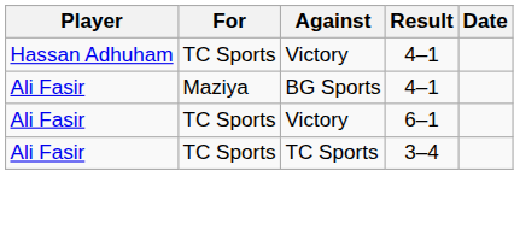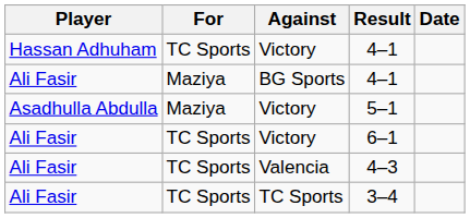 <table class="wikitable">
 <tr>
 <th>Player</th>
 <th>For</th>
 <th>Against</th>
 <th>Result</th>
 <th>Date</th>
 </tr>
 <tr>
 <td> <a href='#'>Hassan Adhuham</a></td>
 <td>TC Sports</td>
 <td>Victory</td>
 <td align="center">4–1</td>
 <td></td>
 </tr>
 <tr>
 <td> <a href='#'>Ali Fasir</a></td>
 <td>Maziya</td>
 <td>BG Sports</td>
 <td align="center">4–1</td>
 <td></td>
 </tr>
 <tr>
+<td> <a href='#'>Asadhulla Abdulla</a></td>
+<td>Maziya</td>
+<td>Victory</td>
+<td align="center">5–1</td>
+<td></td>
+</tr>
+<tr>
 <td> <a href='#'>Ali Fasir</a></td>
 <td>TC Sports</td>
 <td>Victory</td>
 <td align="center">6–1</td>
+<td></td>
+</tr>
+<tr>
+<td> <a href='#'>Ali Fasir</a></td>
+<td>TC Sports</td>
+<td>Valencia</td>
+<td align="center">4–3</td>
 <td></td>
 </tr>
 <tr>
 <td> <a href='#'>Ali Fasir</a></td>
 <td>TC Sports</td>
 <td>TC Sports</td>
 <td align="center">3–4</td>
 <td></td>
 </tr>
 </table>
